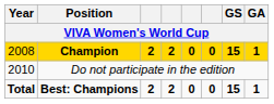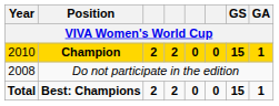 <table class="wikitable" style="text-align:center;">
 <tr>
 <th>Year</th>
 <th>Position</th>
 <th width=20></th>
 <th width=20></th>
 <th width=20></th>
 <th width=20></th>
 <th width=20>GS</th>
 <th width=20>GA</th>
 </tr>
 <tr>
 <th colspan=8><a href='#'>VIVA Women's World Cup</a></th>
 </tr>
 <tr bgcolor=gold>
-<td> 2008</td>
+<td> 2010</td>
 <td><strong>Champion</strong></td>
 <td><strong>2</strong></td>
 <td><strong>2</strong></td>
 <td><strong>0</strong></td>
 <td><strong>0</strong></td>
 <td><strong>15</strong></td>
 <td><strong>1</strong></td>
 </tr>
 <tr>
-<td> 2010</td>
+<td> 2008</td>
 <td align="center" colspan=7><em>Do not participate in the edition</em></td>
 </tr>
 <tr>
 <td><strong>Total</strong></td>
 <td><strong>Best: Champions</strong></td>
 <td><strong>2</strong></td>
 <td><strong>2</strong></td>
 <td><strong>0</strong></td>
 <td><strong>0</strong></td>
 <td><strong>15</strong></td>
 <td><strong>1</strong></td>
 </tr>
 </table>
